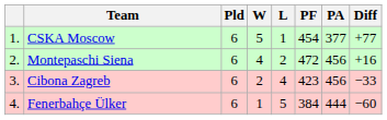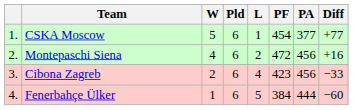 <table class="wikitable" style="text-align:center">
 <tr>
 <th width=15></th>
 <th width=220>Team</th>
+<th width=20>W</th>
 <th width=20>Pld</th>
-<th width=20>W</th>
 <th width=20>L</th>
 <th width=20>PF</th>
 <th width=20>PA</th>
 <th width=30>Diff</th>
 </tr>
 <tr bgcolor=#ccffcc>
 <td>1.</td>
 <td align=left> <a href='#'>CSKA Moscow</a></td>
+<td>5</td>
 <td>6</td>
-<td>5</td>
 <td>1</td>
 <td>454</td>
 <td>377</td>
 <td>+77</td>
 </tr>
 <tr bgcolor=#ccffcc>
 <td>2.</td>
 <td align=left> <a href='#'>Montepaschi Siena</a></td>
+<td>4</td>
 <td>6</td>
-<td>4</td>
 <td>2</td>
 <td>472</td>
 <td>456</td>
 <td>+16</td>
 </tr>
 <tr bgcolor=#ffcccc>
 <td>3.</td>
 <td align=left> <a href='#'>Cibona Zagreb</a></td>
+<td>2</td>
 <td>6</td>
-<td>2</td>
 <td>4</td>
 <td>423</td>
 <td>456</td>
 <td>−33</td>
 </tr>
 <tr bgcolor=#ffcccc>
 <td>4.</td>
 <td align=left> <a href='#'>Fenerbahçe Ülker</a></td>
+<td>1</td>
 <td>6</td>
-<td>1</td>
 <td>5</td>
 <td>384</td>
 <td>444</td>
 <td>−60</td>
 </tr>
 </table>
